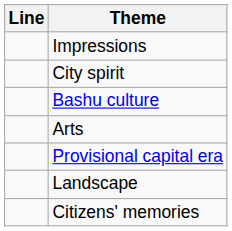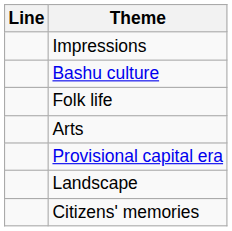 <table class="wikitable">
 <tr>
 <th>Line</th>
 <th>Theme</th>
 </tr>
 <tr>
 <td></td>
 <td>Impressions</td>
 </tr>
 <tr>
 <td></td>
-<td>City spirit</td>
+<td><a href='#'>Bashu culture</a></td>
 </tr>
 <tr>
 <td></td>
-<td><a href='#'>Bashu culture</a></td>
+<td>Folk life</td>
 </tr>
 <tr>
 <td></td>
 <td>Arts</td>
 </tr>
 <tr>
 <td></td>
 <td><a href='#'>Provisional capital era</a></td>
 </tr>
 <tr>
 <td></td>
 <td>Landscape</td>
 </tr>
 <tr>
 <td></td>
 <td>Citizens' memories</td>
 </tr>
 </table>
